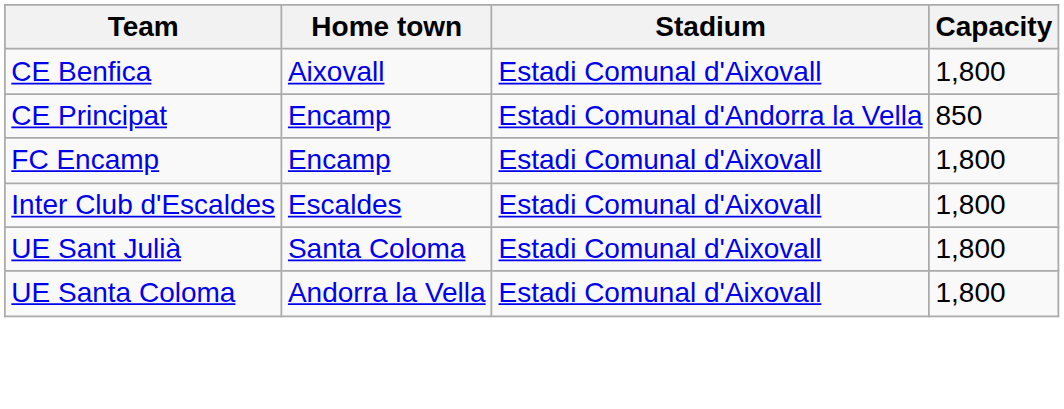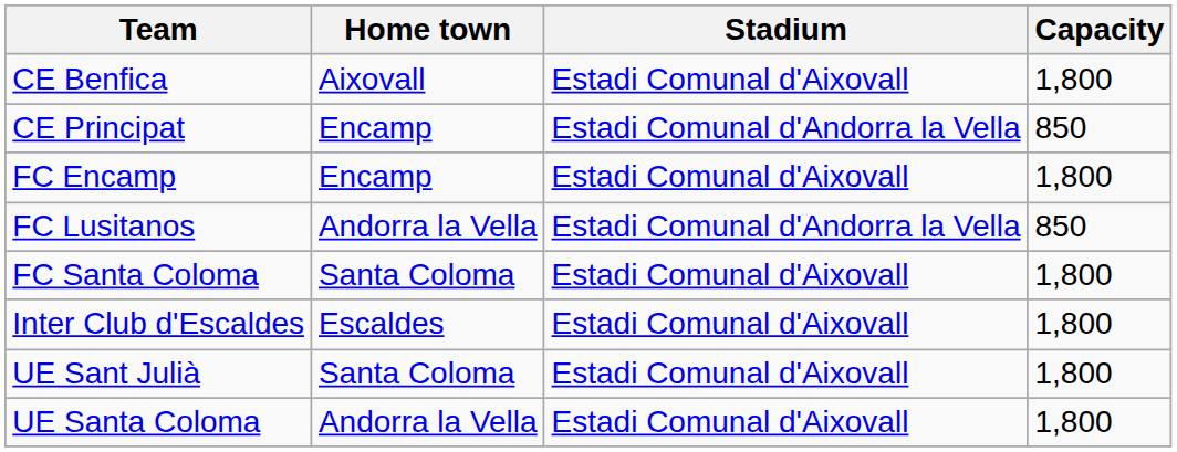 <table class="wikitable sortable">
 <tr>
 <th>Team</th>
 <th>Home town</th>
 <th>Stadium</th>
 <th>Capacity</th>
 </tr>
 <tr>
 <td><a href='#'>CE Benfica</a></td>
 <td><a href='#'>Aixovall</a></td>
 <td><a href='#'>Estadi Comunal d'Aixovall</a></td>
 <td>1,800</td>
 </tr>
 <tr>
 <td><a href='#'>CE Principat</a></td>
 <td><a href='#'>Encamp</a></td>
 <td><a href='#'>Estadi Comunal d'Andorra la Vella</a></td>
 <td>850</td>
 </tr>
 <tr>
 <td><a href='#'>FC Encamp</a></td>
 <td><a href='#'>Encamp</a></td>
 <td><a href='#'>Estadi Comunal d'Aixovall</a></td>
 <td>1,800</td>
 </tr>
 <tr>
+<td><a href='#'>FC Lusitanos</a></td>
+<td><a href='#'>Andorra la Vella</a></td>
+<td><a href='#'>Estadi Comunal d'Andorra la Vella</a></td>
+<td>850</td>
+</tr>
+<tr>
+<td><a href='#'>FC Santa Coloma</a></td>
+<td><a href='#'>Santa Coloma</a></td>
+<td><a href='#'>Estadi Comunal d'Aixovall</a></td>
+<td>1,800</td>
+</tr>
+<tr>
 <td><a href='#'>Inter Club d'Escaldes</a></td>
 <td><a href='#'>Escaldes</a></td>
 <td><a href='#'>Estadi Comunal d'Aixovall</a></td>
 <td>1,800</td>
 </tr>
 <tr>
 <td><a href='#'>UE Sant Julià</a></td>
 <td><a href='#'>Santa Coloma</a></td>
 <td><a href='#'>Estadi Comunal d'Aixovall</a></td>
 <td>1,800</td>
 </tr>
 <tr>
 <td><a href='#'>UE Santa Coloma</a></td>
 <td><a href='#'>Andorra la Vella</a></td>
 <td><a href='#'>Estadi Comunal d'Aixovall</a></td>
 <td>1,800</td>
 </tr>
 </table>
